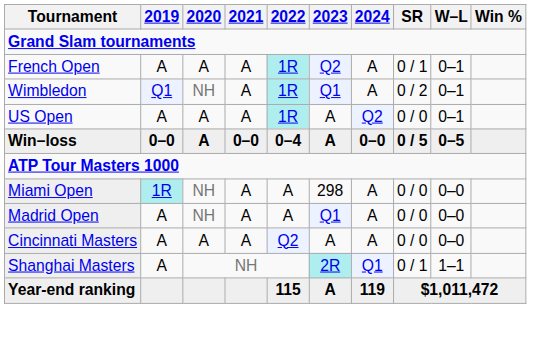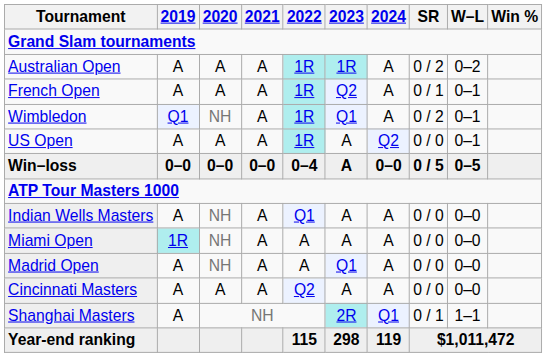 <table class=wikitable style=text-align:center>
 <tr>
 <th>Tournament</th>
 <th><a href='#'>2019</a></th>
 <th><a href='#'>2020</a></th>
 <th><a href='#'>2021</a></th>
 <th><a href='#'>2022</a></th>
 <th><a href='#'>2023</a></th>
 <th><a href='#'>2024</a></th>
 <th>SR</th>
 <th>W–L</th>
 <th>Win %</th>
 </tr>
 <tr>
 <td colspan="10" style="text-align:left"><a href='#'><strong>Grand Slam tournaments</strong></a></td>
+</tr>
+<tr>
+<td align=left><a href='#'>Australian Open</a></td>
+<td>A</td>
+<td>A</td>
+<td>A</td>
+<td bgcolor=afeeee><a href='#'>1R</a></td>
+<td bgcolor=afeeee><a href='#'>1R</a></td>
+<td>A</td>
+<td>0 / 2</td>
+<td>0–2</td>
+<td></td>
 </tr>
 <tr>
 <td align=left><a href='#'>French Open</a></td>
 <td>A</td>
 <td>A</td>
 <td>A</td>
 <td bgcolor=afeeee><a href='#'>1R</a></td>
 <td bgcolor=ecf2ff><a href='#'>Q2</a></td>
 <td>A</td>
 <td>0 / 1</td>
 <td>0–1</td>
 <td></td>
 </tr>
 <tr>
 <td align=left><a href='#'>Wimbledon</a></td>
 <td bgcolor=ecf2ff><a href='#'>Q1</a></td>
 <td style=color:#767676>NH</td>
 <td>A</td>
 <td bgcolor=afeeee><a href='#'>1R</a></td>
 <td bgcolor=ecf2ff><a href='#'>Q1</a></td>
 <td>A</td>
 <td>0 / 2</td>
 <td>0–1</td>
 <td></td>
 </tr>
 <tr>
 <td align=left><a href='#'>US Open</a></td>
 <td>A</td>
 <td>A</td>
 <td>A</td>
 <td bgcolor=afeeee><a href='#'>1R</a></td>
 <td>A</td>
 <td bgcolor=ecf2ff><a href='#'>Q2</a></td>
 <td>0 / 0</td>
 <td>0–1</td>
 <td></td>
 </tr>
 <tr style=font-weight:bold;background:#efefef>
 <td style=text-align:left>Win–loss</td>
 <td>0–0</td>
-<td>A</td>
+<td>0–0</td>
 <td>0–0</td>
 <td>0–4</td>
 <td>A</td>
 <td>0–0</td>
 <td>0 / 5</td>
 <td>0–5</td>
 <td></td>
 </tr>
 <tr>
 <td colspan="10" style="text-align:left"><strong><a href='#'>ATP Tour Masters 1000</a></strong></td>
 </tr>
 <tr>
+<td bgcolor=efefef align=left><a href='#'>Indian Wells Masters</a></td>
+<td>A</td>
+<td style="color:#767676">NH</td>
+<td>A</td>
+<td bgcolor=ecf2ff><a href='#'>Q1</a></td>
+<td>A</td>
+<td>A</td>
+<td>0 / 0</td>
+<td>0–0</td>
+<td></td>
+</tr>
+<tr>
 <td bgcolor=efefef align=left><a href='#'>Miami Open</a></td>
 <td bgcolor=afeeee><a href='#'>1R</a></td>
 <td style=color:#767676>NH</td>
 <td>A</td>
 <td>A</td>
-<td>298</td>
+<td>A</td>
 <td>A</td>
 <td>0 / 0</td>
 <td>0–0</td>
 <td></td>
 </tr>
 <tr>
 <td bgcolor=efefef align=left><a href='#'>Madrid Open</a></td>
 <td>A</td>
 <td style=color:#767676>NH</td>
 <td>A</td>
 <td>A</td>
 <td bgcolor=ecf2ff><a href='#'>Q1</a></td>
 <td>A</td>
 <td>0 / 0</td>
 <td>0–0</td>
 <td></td>
 </tr>
 <tr>
 <td bgcolor=efefef align=left><a href='#'>Cincinnati Masters</a></td>
 <td>A</td>
 <td>A</td>
 <td>A</td>
 <td bgcolor=ecf2ff><a href='#'>Q2</a></td>
 <td>A</td>
 <td>A</td>
 <td>0 / 0</td>
 <td>0–0</td>
 <td></td>
 </tr>
 <tr>
 <td bgcolor=efefef align=left><a href='#'>Shanghai Masters</a></td>
 <td>A</td>
 <td colspan=3 style=color:#767676>NH</td>
 <td bgcolor=afeeee><a href='#'>2R</a></td>
 <td bgcolor=ecf2ff><a href='#'>Q1</a></td>
 <td>0 / 1</td>
 <td>1–1</td>
 <td></td>
 </tr>
 <tr style=font-weight:bold;background:#efefef>
 <td align=left><strong>Year-end ranking</strong></td>
 <td></td>
 <td></td>
 <td></td>
 <td>115</td>
-<td>A</td>
+<td>298</td>
 <td>119</td>
 <td colspan=3>$1,011,472</td>
 </tr>
 </table>
